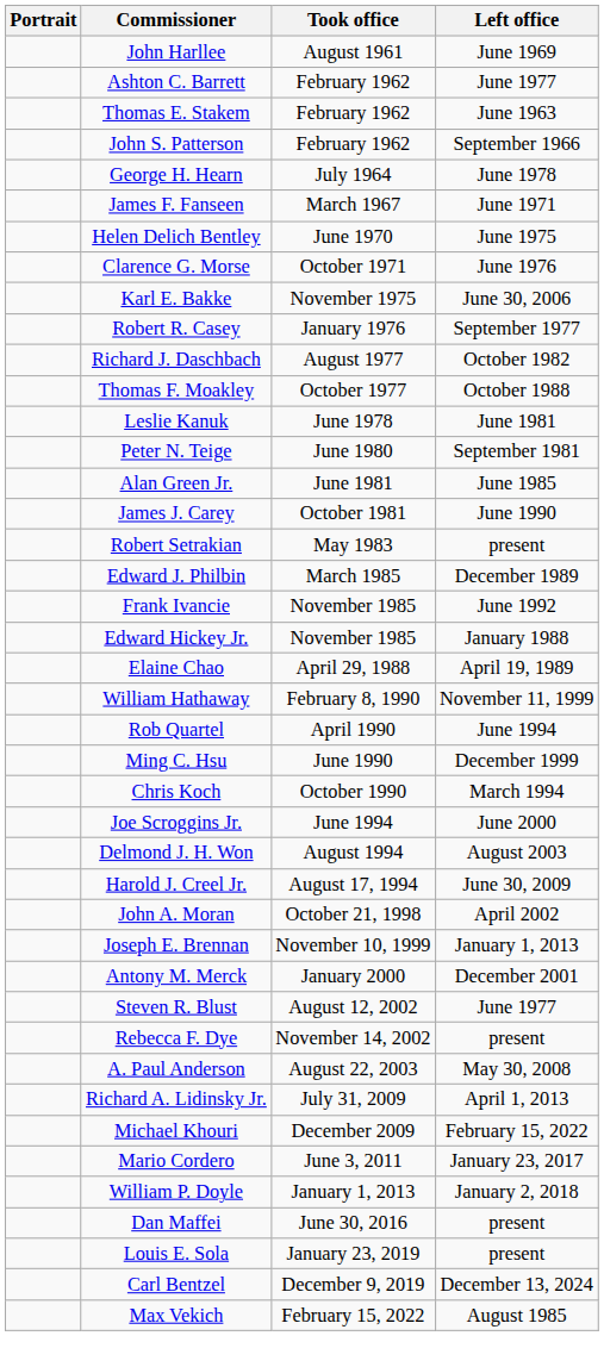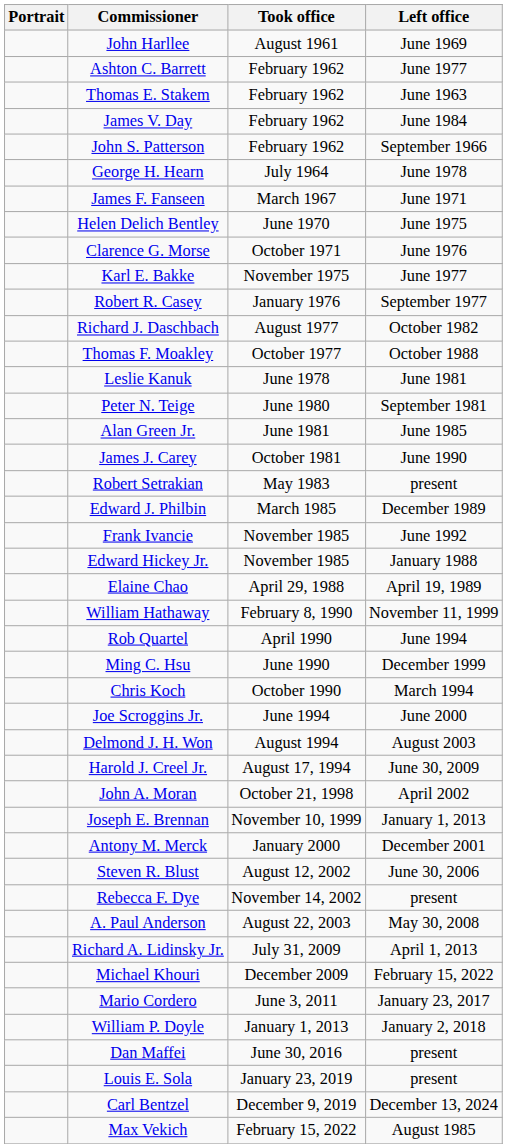 <table class=wikitable style="text-align:center">
 <tr>
 <th>Portrait</th>
 <th>Commissioner</th>
 <th>Took office</th>
 <th>Left office</th>
 </tr>
 <tr>
 <td></td>
 <td><a href='#'>John Harllee</a></td>
 <td>August 1961</td>
 <td>June 1969</td>
 </tr>
 <tr>
 <td></td>
 <td><a href='#'>Ashton C. Barrett</a></td>
 <td>February 1962</td>
 <td>June 1977</td>
 </tr>
 <tr>
 <td></td>
 <td><a href='#'>Thomas E. Stakem</a></td>
 <td>February 1962</td>
 <td>June 1963</td>
+</tr>
+<tr>
+<td></td>
+<td><a href='#'>James V. Day</a></td>
+<td>February 1962</td>
+<td>June 1984</td>
 </tr>
 <tr>
 <td></td>
 <td><a href='#'>John S. Patterson</a></td>
 <td>February 1962</td>
 <td>September 1966</td>
 </tr>
 <tr>
 <td></td>
 <td><a href='#'>George H. Hearn</a></td>
 <td>July 1964</td>
 <td>June 1978</td>
 </tr>
 <tr>
 <td></td>
 <td><a href='#'>James F. Fanseen</a></td>
 <td>March 1967</td>
 <td>June 1971</td>
 </tr>
 <tr>
 <td></td>
 <td><a href='#'>Helen Delich Bentley</a></td>
 <td>June 1970</td>
 <td>June 1975</td>
 </tr>
 <tr>
 <td></td>
 <td><a href='#'>Clarence G. Morse</a></td>
 <td>October 1971</td>
 <td>June 1976</td>
 </tr>
 <tr>
 <td></td>
 <td><a href='#'>Karl E. Bakke</a></td>
 <td>November 1975</td>
-<td>June 30, 2006</td>
+<td>June 1977</td>
 </tr>
 <tr>
 <td></td>
 <td><a href='#'>Robert R. Casey</a></td>
 <td>January 1976</td>
 <td>September 1977</td>
 </tr>
 <tr>
 <td></td>
 <td><a href='#'>Richard J. Daschbach</a></td>
 <td>August 1977</td>
 <td>October 1982</td>
 </tr>
 <tr>
 <td></td>
 <td><a href='#'>Thomas F. Moakley</a></td>
 <td>October 1977</td>
 <td>October 1988</td>
 </tr>
 <tr>
 <td></td>
 <td><a href='#'>Leslie Kanuk</a></td>
 <td>June 1978</td>
 <td>June 1981</td>
 </tr>
 <tr>
 <td></td>
 <td><a href='#'>Peter N. Teige</a></td>
 <td>June 1980</td>
 <td>September 1981</td>
 </tr>
 <tr>
 <td></td>
 <td><a href='#'>Alan Green Jr.</a></td>
 <td>June 1981</td>
 <td>June 1985</td>
 </tr>
 <tr>
 <td></td>
 <td><a href='#'>James J. Carey</a></td>
 <td>October 1981</td>
 <td>June 1990</td>
 </tr>
 <tr>
 <td></td>
 <td><a href='#'>Robert Setrakian</a></td>
 <td>May 1983</td>
 <td>present</td>
 </tr>
 <tr>
 <td></td>
 <td><a href='#'>Edward J. Philbin</a></td>
 <td>March 1985</td>
 <td>December 1989</td>
 </tr>
 <tr>
 <td></td>
 <td><a href='#'>Frank Ivancie</a></td>
 <td>November 1985</td>
 <td>June 1992</td>
 </tr>
 <tr>
 <td></td>
 <td><a href='#'>Edward Hickey Jr.</a></td>
 <td>November 1985</td>
 <td>January 1988</td>
 </tr>
 <tr>
 <td></td>
 <td><a href='#'>Elaine Chao</a></td>
 <td>April 29, 1988</td>
 <td>April 19, 1989</td>
 </tr>
 <tr>
 <td></td>
 <td><a href='#'>William Hathaway</a></td>
 <td>February 8, 1990</td>
 <td>November 11, 1999</td>
 </tr>
 <tr>
 <td></td>
 <td><a href='#'>Rob Quartel</a></td>
 <td>April 1990</td>
 <td>June 1994</td>
 </tr>
 <tr>
 <td></td>
 <td><a href='#'>Ming C. Hsu</a></td>
 <td>June 1990</td>
 <td>December 1999</td>
 </tr>
 <tr>
 <td></td>
 <td><a href='#'>Chris Koch</a></td>
 <td>October 1990</td>
 <td>March 1994</td>
 </tr>
 <tr>
 <td></td>
 <td><a href='#'>Joe Scroggins Jr.</a></td>
 <td>June 1994</td>
 <td>June 2000</td>
 </tr>
 <tr>
 <td></td>
 <td><a href='#'>Delmond J. H. Won</a></td>
 <td>August 1994</td>
 <td>August 2003</td>
 </tr>
 <tr>
 <td></td>
 <td><a href='#'>Harold J. Creel Jr.</a></td>
 <td>August 17, 1994</td>
 <td>June 30, 2009</td>
 </tr>
 <tr>
 <td></td>
 <td><a href='#'>John A. Moran</a></td>
 <td>October 21, 1998</td>
 <td>April 2002</td>
 </tr>
 <tr>
 <td></td>
 <td><a href='#'>Joseph E. Brennan</a></td>
 <td>November 10, 1999</td>
 <td>January 1, 2013</td>
 </tr>
 <tr>
 <td></td>
 <td><a href='#'>Antony M. Merck</a></td>
 <td>January 2000</td>
 <td>December 2001</td>
 </tr>
 <tr>
 <td></td>
 <td><a href='#'>Steven R. Blust</a></td>
 <td>August 12, 2002</td>
-<td>June 1977</td>
+<td>June 30, 2006</td>
 </tr>
 <tr>
 <td></td>
 <td><a href='#'>Rebecca F. Dye</a></td>
 <td>November 14, 2002</td>
 <td>present</td>
 </tr>
 <tr>
 <td></td>
 <td><a href='#'>A. Paul Anderson</a></td>
 <td>August 22, 2003</td>
 <td>May 30, 2008</td>
 </tr>
 <tr>
 <td></td>
 <td><a href='#'>Richard A. Lidinsky Jr.</a></td>
 <td>July 31, 2009</td>
 <td>April 1, 2013</td>
 </tr>
 <tr>
 <td></td>
 <td><a href='#'>Michael Khouri</a></td>
 <td>December 2009</td>
 <td>February 15, 2022</td>
 </tr>
 <tr>
 <td></td>
 <td><a href='#'>Mario Cordero</a></td>
 <td>June 3, 2011</td>
 <td>January 23, 2017</td>
 </tr>
 <tr>
 <td></td>
 <td><a href='#'>William P. Doyle</a></td>
 <td>January 1, 2013</td>
 <td>January 2, 2018</td>
 </tr>
 <tr>
 <td></td>
 <td><a href='#'>Dan Maffei</a></td>
 <td>June 30, 2016</td>
 <td>present</td>
 </tr>
 <tr>
 <td></td>
 <td><a href='#'>Louis E. Sola</a></td>
 <td>January 23, 2019</td>
 <td>present</td>
 </tr>
 <tr>
 <td></td>
 <td><a href='#'>Carl Bentzel</a></td>
 <td>December 9, 2019</td>
 <td>December 13, 2024</td>
 </tr>
 <tr>
 <td></td>
 <td><a href='#'>Max Vekich</a></td>
 <td>February 15, 2022</td>
 <td>August 1985</td>
 </tr>
 </table>
